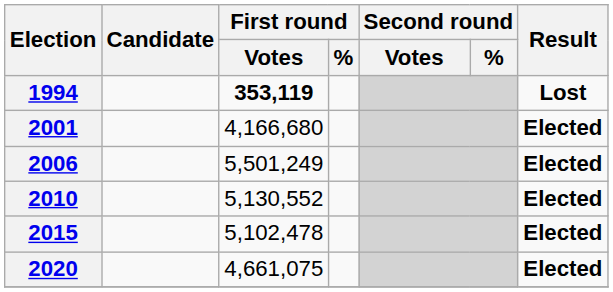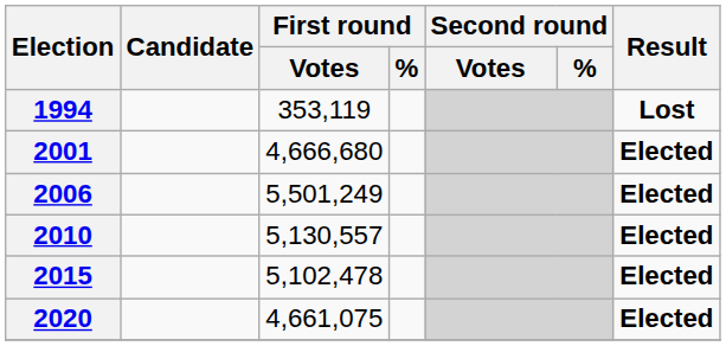 <table class=wikitable style=text-align:center>
 <tr>
 <th rowspan="2"><strong>Election</strong></th>
 <th rowspan="2">Candidate</th>
 <th colspan="2" scope="col">First round</th>
 <th colspan="2">Second round</th>
 <th rowspan="2">Result</th>
 </tr>
 <tr>
 <th><strong>Votes</strong></th>
 <th><strong>%</strong></th>
 <th><strong>Votes</strong></th>
 <th><strong>%</strong></th>
 </tr>
 <tr>
 <th><a href='#'>1994</a></th>
 <td></td>
-<td><strong>353,119</strong></td>
+<td>353,119</td>
 <td></td>
 <td bgcolor=lightgrey colspan=2></td>
 <td><strong>Lost</strong> </td>
 </tr>
 <tr>
 <th><a href='#'>2001</a></th>
 <td></td>
-<td>4,166,680</td>
+<td>4,666,680</td>
 <td></td>
 <td bgcolor=lightgrey colspan=2></td>
 <td><strong>Elected</strong> </td>
 </tr>
 <tr>
 <th><a href='#'>2006</a></th>
 <td></td>
 <td>5,501,249</td>
 <td></td>
 <td bgcolor=lightgrey colspan=2></td>
 <td><strong>Elected</strong> </td>
 </tr>
 <tr>
 <th><a href='#'>2010</a></th>
 <td></td>
-<td>5,130,552</td>
+<td>5,130,557</td>
 <td></td>
 <td bgcolor=lightgrey colspan=2></td>
 <td><strong>Elected</strong> </td>
 </tr>
 <tr>
 <th><a href='#'>2015</a></th>
 <td></td>
 <td>5,102,478</td>
 <td></td>
 <td bgcolor=lightgrey colspan=2></td>
 <td><strong>Elected</strong> </td>
 </tr>
 <tr>
 <th><a href='#'>2020</a></th>
 <td></td>
 <td>4,661,075</td>
 <td></td>
 <td bgcolor=lightgrey colspan=2></td>
 <td><strong>Elected</strong> </td>
 </tr>
 <tr>
 </tr>
 </table>
